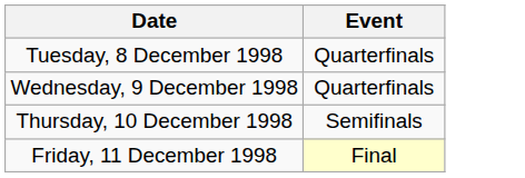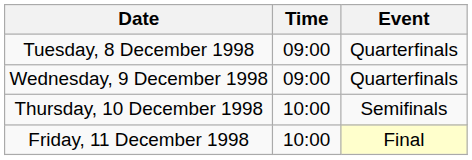 <table class = "wikitable" style="text-align:center;">
 <tr>
 <th width=220>Date</th>
+<th width=50>Time</th>
 <th width=100>Event</th>
 </tr>
 <tr>
 <td>Tuesday, 8 December 1998</td>
+<td>09:00</td>
 <td>Quarterfinals</td>
 </tr>
 <tr>
 <td>Wednesday, 9 December 1998</td>
+<td>09:00</td>
 <td>Quarterfinals</td>
 </tr>
 <tr>
 <td>Thursday, 10 December 1998</td>
+<td>10:00</td>
 <td>Semifinals</td>
 </tr>
 <tr>
 <td>Friday, 11 December 1998</td>
+<td>10:00</td>
 <td bgcolor=ffffcc>Final</td>
 </tr>
 </table>
